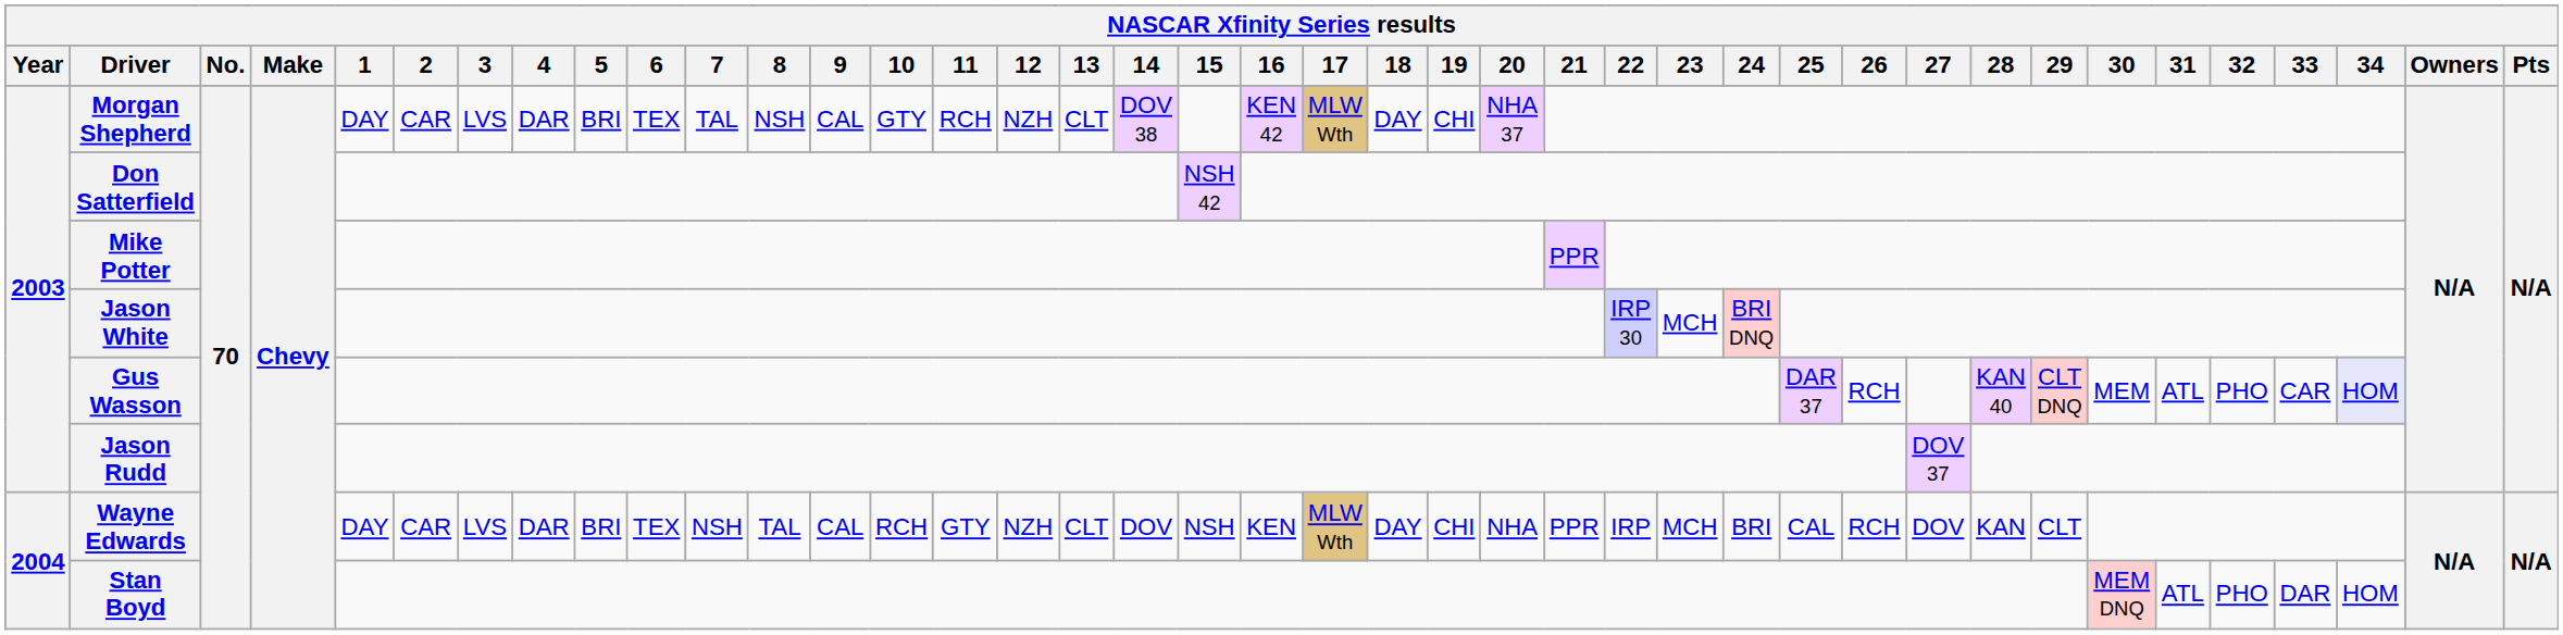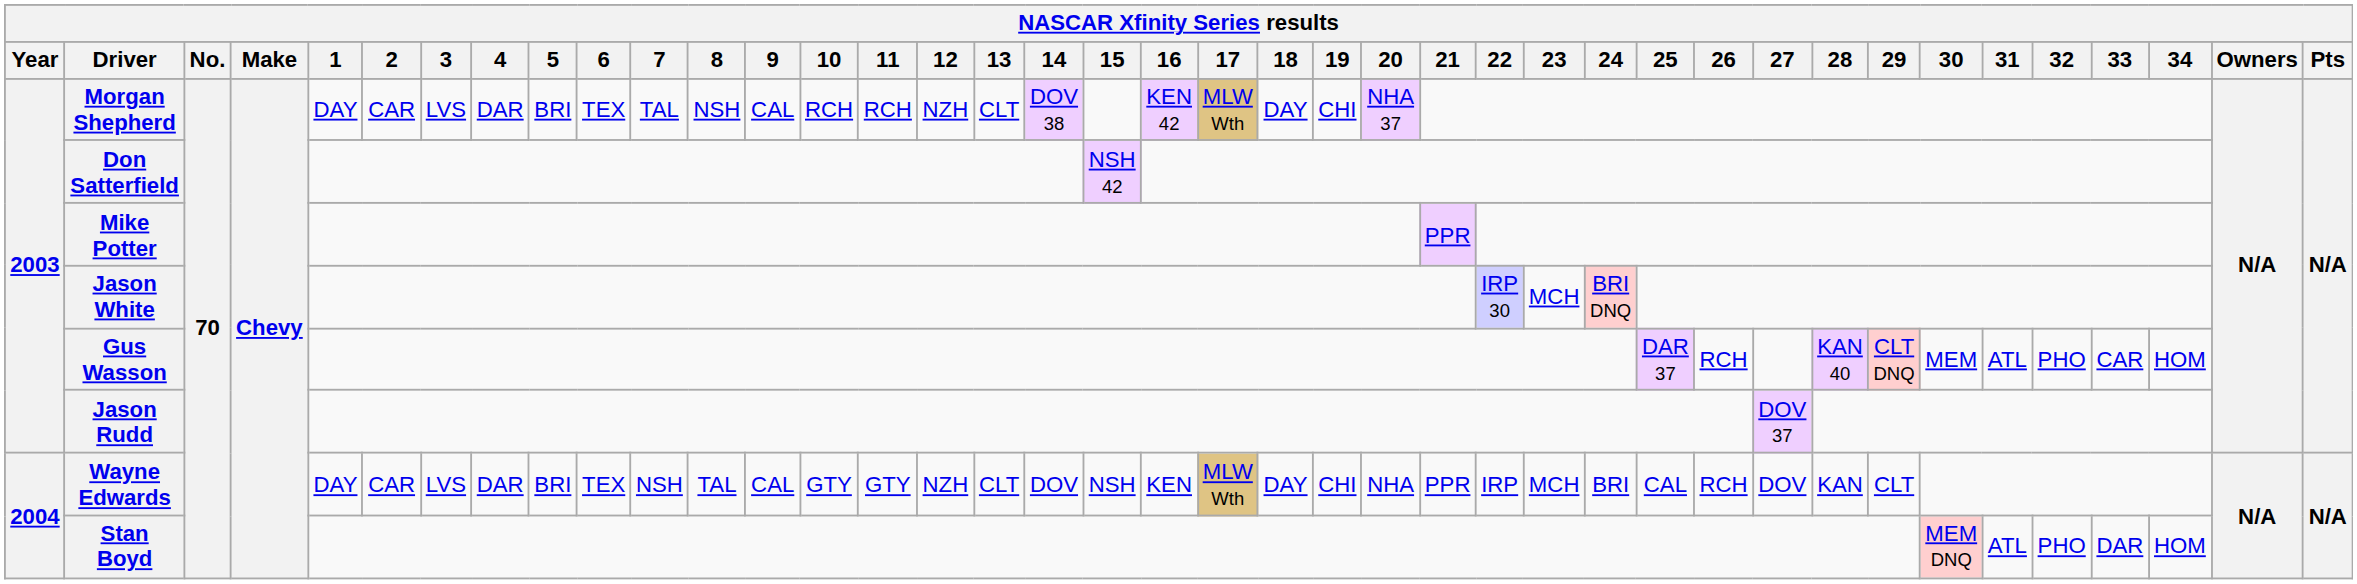 <table class="wikitable" style="text-align:center; font-size:75%">
 <tr>
 <th colspan=45><a href='#'>NASCAR Xfinity Series</a> results</th>
 </tr>
 <tr>
 <th>Year</th>
 <th>Driver</th>
 <th>No.</th>
 <th>Make</th>
 <th>1</th>
 <th>2</th>
 <th>3</th>
 <th>4</th>
 <th>5</th>
 <th>6</th>
 <th>7</th>
 <th>8</th>
 <th>9</th>
 <th>10</th>
 <th>11</th>
 <th>12</th>
 <th>13</th>
 <th>14</th>
 <th>15</th>
 <th>16</th>
 <th>17</th>
 <th>18</th>
 <th>19</th>
 <th>20</th>
 <th>21</th>
 <th>22</th>
 <th>23</th>
 <th>24</th>
 <th>25</th>
 <th>26</th>
 <th>27</th>
 <th>28</th>
 <th>29</th>
 <th>30</th>
 <th>31</th>
 <th>32</th>
 <th>33</th>
 <th>34</th>
 <th>Owners</th>
 <th>Pts</th>
 </tr>
 <tr>
 <th rowspan=6><a href='#'>2003</a></th>
 <th><a href='#'>Morgan Shepherd</a></th>
 <th rowspan=8>70</th>
 <th rowspan=8><a href='#'>Chevy</a></th>
 <td><a href='#'>DAY</a></td>
 <td><a href='#'>CAR</a></td>
 <td><a href='#'>LVS</a></td>
 <td><a href='#'>DAR</a></td>
 <td><a href='#'>BRI</a></td>
 <td><a href='#'>TEX</a></td>
 <td><a href='#'>TAL</a></td>
 <td><a href='#'>NSH</a></td>
 <td><a href='#'>CAL</a></td>
-<td><a href='#'>GTY</a></td>
+<td><a href='#'>RCH</a></td>
 <td><a href='#'>RCH</a></td>
 <td><a href='#'>NZH</a></td>
 <td><a href='#'>CLT</a></td>
 <td style="background:#EFCFFF;"><a href='#'>DOV</a><br><small>38</small></td>
 <td></td>
 <td style="background:#EFCFFF;"><a href='#'>KEN</a><br><small>42</small></td>
 <td style="background:#DFC484;"><a href='#'>MLW</a><br><small>Wth</small></td>
 <td><a href='#'>DAY</a></td>
 <td><a href='#'>CHI</a></td>
 <td style="background:#EFCFFF;"><a href='#'>NHA</a><br><small>37</small></td>
 <td colspan=14></td>
 <th rowspan=6>N/A</th>
 <th rowspan=6>N/A</th>
 </tr>
 <tr>
 <th><a href='#'>Don Satterfield</a></th>
 <td colspan=14></td>
 <td style="background:#EFCFFF;"><a href='#'>NSH</a><br><small>42</small></td>
 <td colspan=19></td>
 </tr>
 <tr>
 <th><a href='#'>Mike Potter</a></th>
 <td colspan=20></td>
 <td style="background:#EFCFFF;"><a href='#'>PPR</a><br></td>
 <td colspan=13></td>
 </tr>
 <tr>
 <th><a href='#'>Jason White</a></th>
 <td colspan=21></td>
 <td style="background:#CFCFFF;"><a href='#'>IRP</a><br><small>30</small></td>
 <td><a href='#'>MCH</a></td>
 <td style="background:#FFCFCF;"><a href='#'>BRI</a><br><small>DNQ</small></td>
 <td colspan=10></td>
 </tr>
 <tr>
 <th><a href='#'>Gus Wasson</a></th>
 <td colspan=24></td>
 <td style="background:#EFCFFF;"><a href='#'>DAR</a><br><small>37</small></td>
 <td><a href='#'>RCH</a></td>
 <td></td>
 <td style="background:#EFCFFF;"><a href='#'>KAN</a><br><small>40</small></td>
 <td style="background:#FFCFCF;"><a href='#'>CLT</a><br><small>DNQ</small></td>
 <td><a href='#'>MEM</a></td>
 <td><a href='#'>ATL</a></td>
 <td><a href='#'>PHO</a></td>
 <td><a href='#'>CAR</a></td>
-<td style="background: lavender;"><a href='#'>HOM</a></td>
+<td><a href='#'>HOM</a></td>
 </tr>
 <tr>
 <th><a href='#'>Jason Rudd</a></th>
 <td colspan=26></td>
 <td style="background:#EFCFFF;"><a href='#'>DOV</a><br><small>37</small></td>
 <td colspan=7></td>
 </tr>
 <tr>
 <th rowspan=2><a href='#'>2004</a></th>
 <th><a href='#'>Wayne Edwards</a></th>
 <td><a href='#'>DAY</a></td>
 <td><a href='#'>CAR</a></td>
 <td><a href='#'>LVS</a></td>
 <td><a href='#'>DAR</a></td>
 <td><a href='#'>BRI</a></td>
 <td><a href='#'>TEX</a></td>
 <td><a href='#'>NSH</a></td>
 <td><a href='#'>TAL</a></td>
 <td><a href='#'>CAL</a></td>
-<td><a href='#'>RCH</a></td>
+<td><a href='#'>GTY</a></td>
 <td><a href='#'>GTY</a></td>
 <td><a href='#'>NZH</a></td>
 <td><a href='#'>CLT</a></td>
 <td><a href='#'>DOV</a></td>
 <td><a href='#'>NSH</a></td>
 <td><a href='#'>KEN</a></td>
 <td style="background:#DFC484;"><a href='#'>MLW</a><br><small>Wth</small></td>
 <td><a href='#'>DAY</a></td>
 <td><a href='#'>CHI</a></td>
 <td><a href='#'>NHA</a></td>
 <td><a href='#'>PPR</a></td>
 <td><a href='#'>IRP</a></td>
 <td><a href='#'>MCH</a></td>
 <td><a href='#'>BRI</a></td>
 <td><a href='#'>CAL</a></td>
 <td><a href='#'>RCH</a></td>
 <td><a href='#'>DOV</a></td>
 <td><a href='#'>KAN</a></td>
 <td><a href='#'>CLT</a></td>
 <td colspan=5></td>
 <th rowspan=2>N/A</th>
 <th rowspan=2>N/A</th>
 </tr>
 <tr>
 <th><a href='#'>Stan Boyd</a></th>
 <td colspan=29></td>
 <td style="background:#FFCFCF;"><a href='#'>MEM</a><br><small>DNQ</small></td>
 <td><a href='#'>ATL</a></td>
 <td><a href='#'>PHO</a></td>
 <td><a href='#'>DAR</a></td>
 <td><a href='#'>HOM</a></td>
 </tr>
 </table>
